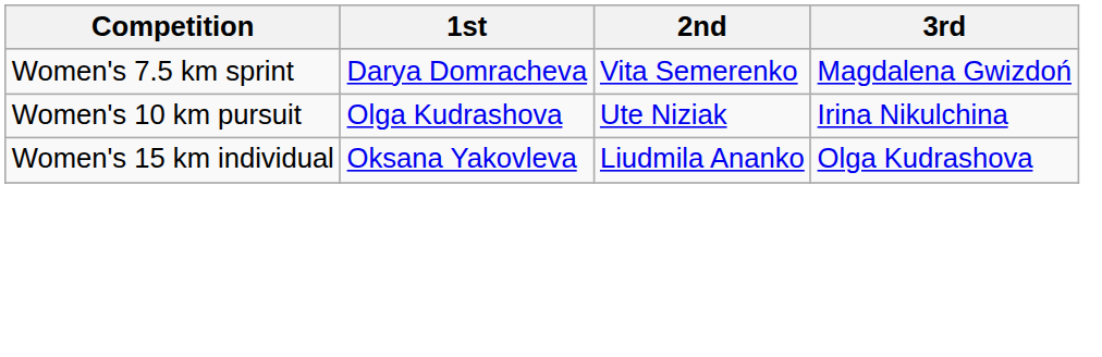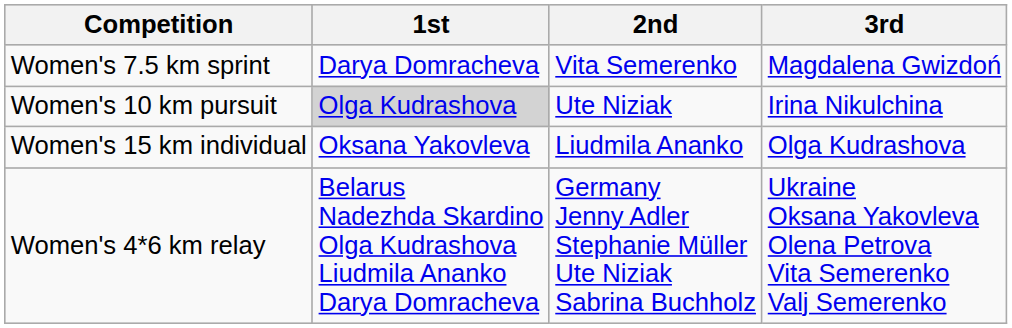 <table class="wikitable">
 <tr>
 <th>Competition</th>
 <th>1st</th>
 <th>2nd</th>
 <th>3rd</th>
 </tr>
 <tr>
 <td>Women's 7.5 km sprint</td>
 <td> <a href='#'>Darya Domracheva</a></td>
 <td> <a href='#'>Vita Semerenko</a></td>
 <td> <a href='#'>Magdalena Gwizdoń</a></td>
 </tr>
 <tr>
 <td>Women's 10 km pursuit</td>
-<td> <a href='#'>Olga Kudrashova</a></td>
+<td style="background: lightgrey;"> <a href='#'>Olga Kudrashova</a></td>
 <td> <a href='#'>Ute Niziak</a></td>
 <td> <a href='#'>Irina Nikulchina</a></td>
 </tr>
 <tr>
 <td>Women's 15 km individual</td>
 <td> <a href='#'>Oksana Yakovleva</a></td>
 <td> <a href='#'>Liudmila Ananko</a></td>
 <td> <a href='#'>Olga Kudrashova</a></td>
 </tr>
+<tr>
+<td>Women's 4*6 km relay</td>
+<td> <a href='#'>Belarus</a><br><a href='#'>Nadezhda Skardino</a><br><a href='#'>Olga Kudrashova</a><br><a href='#'>Liudmila Ananko</a><br><a href='#'>Darya Domracheva</a></td>
+<td> <a href='#'>Germany</a><br><a href='#'>Jenny Adler</a><br><a href='#'>Stephanie Müller</a><br><a href='#'>Ute Niziak</a><br><a href='#'>Sabrina Buchholz</a></td>
+<td> <a href='#'>Ukraine</a><br><a href='#'>Oksana Yakovleva</a><br><a href='#'>Olena Petrova</a><br><a href='#'>Vita Semerenko</a><br><a href='#'>Valj Semerenko</a></td>
+</tr>
 </table>
